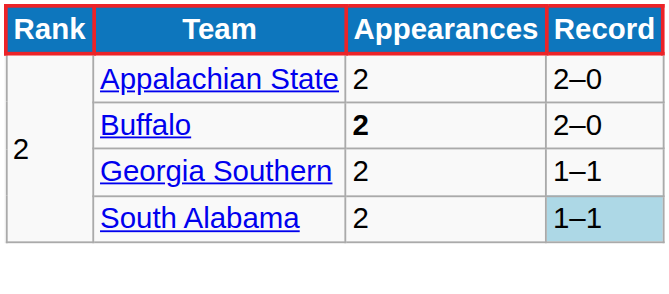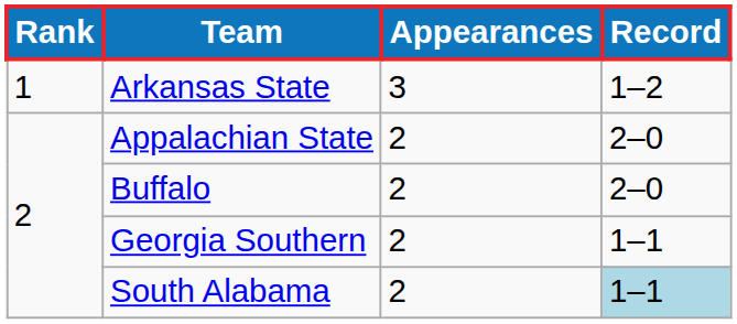 <table class = "wikitable">
 <tr>
 <th style="background:#0D76BD; color:#FFFFFF; border: 2px solid #EC2328;">Rank</th>
 <th style="background:#0D76BD; color:#FFFFFF; border: 2px solid #EC2328;">Team</th>
 <th style="background:#0D76BD; color:#FFFFFF; border: 2px solid #EC2328;">Appearances</th>
 <th style="background:#0D76BD; color:#FFFFFF; border: 2px solid #EC2328;">Record</th>
+</tr>
+<tr>
+<td>1</td>
+<td><a href='#'>Arkansas State</a></td>
+<td>3</td>
+<td>1–2</td>
 </tr>
 <tr>
 <td rowspan=4>2</td>
 <td><a href='#'>Appalachian State</a></td>
 <td>2</td>
 <td>2–0</td>
 </tr>
 <tr>
 <td><a href='#'>Buffalo</a></td>
-<td><strong>2</strong></td>
+<td>2</td>
 <td>2–0</td>
 </tr>
 <tr>
 <td><a href='#'>Georgia Southern</a></td>
 <td>2</td>
 <td>1–1</td>
 </tr>
 <tr>
 <td><a href='#'>South Alabama</a></td>
 <td>2</td>
 <td style="background: lightblue;">1–1</td>
 </tr>
 </table>
